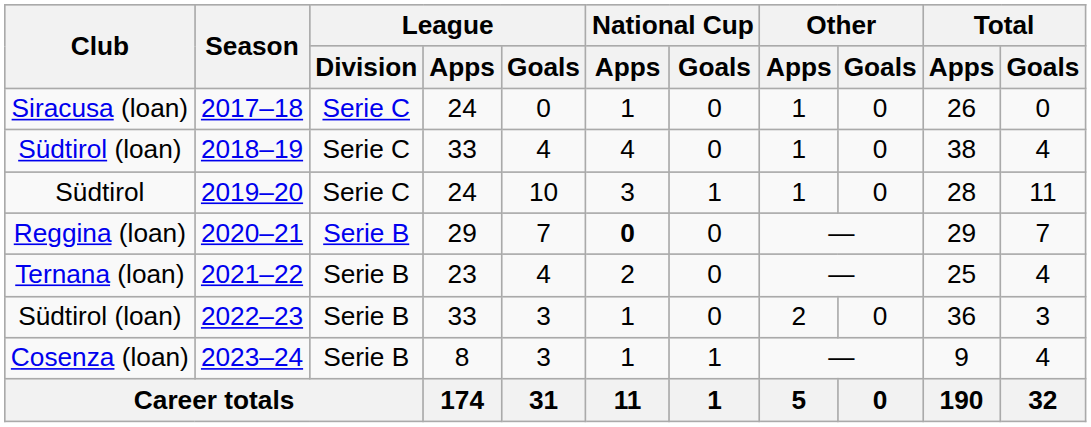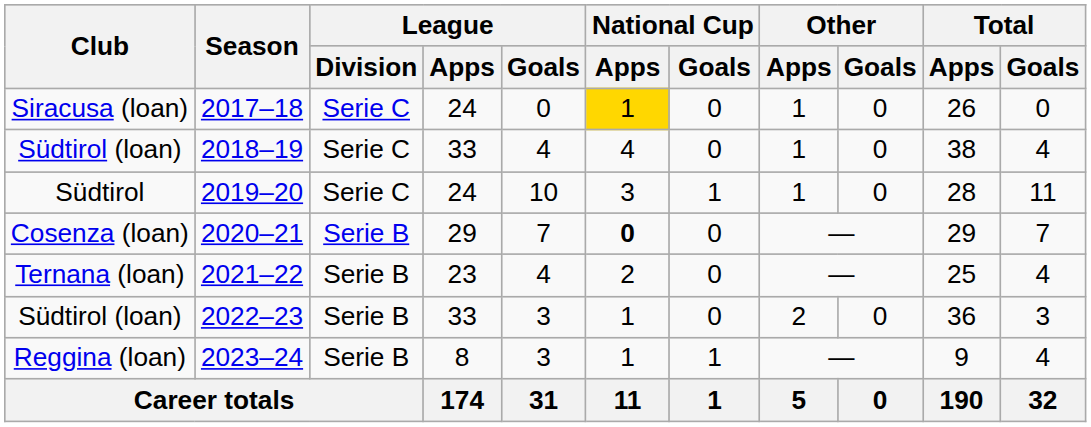 <table class="wikitable" style="text-align:center">
 <tr>
 <th rowspan="2">Club</th>
 <th rowspan="2">Season</th>
 <th colspan="3">League</th>
 <th colspan="2">National Cup</th>
 <th colspan="2">Other</th>
 <th colspan="2">Total</th>
 </tr>
 <tr>
 <th>Division</th>
 <th>Apps</th>
 <th>Goals</th>
 <th>Apps</th>
 <th>Goals</th>
 <th>Apps</th>
 <th>Goals</th>
 <th>Apps</th>
 <th>Goals</th>
 </tr>
 <tr>
 <td><a href='#'>Siracusa</a> (loan)</td>
 <td><a href='#'>2017–18</a></td>
 <td><a href='#'>Serie C</a></td>
 <td>24</td>
 <td>0</td>
-<td>1</td>
+<td style="background: gold;">1</td>
 <td>0</td>
 <td>1</td>
 <td>0</td>
 <td>26</td>
 <td>0</td>
 </tr>
 <tr>
 <td><a href='#'>Südtirol</a> (loan)</td>
 <td><a href='#'>2018–19</a></td>
 <td>Serie C</td>
 <td>33</td>
 <td>4</td>
 <td>4</td>
 <td>0</td>
 <td>1</td>
 <td>0</td>
 <td>38</td>
 <td>4</td>
 </tr>
 <tr>
 <td>Südtirol</td>
 <td><a href='#'>2019–20</a></td>
 <td>Serie C</td>
 <td>24</td>
 <td>10</td>
 <td>3</td>
 <td>1</td>
 <td>1</td>
 <td>0</td>
 <td>28</td>
 <td>11</td>
 </tr>
 <tr>
-<td><a href='#'>Reggina</a> (loan)</td>
+<td><a href='#'>Cosenza</a> (loan)</td>
 <td><a href='#'>2020–21</a></td>
 <td><a href='#'>Serie B</a></td>
 <td>29</td>
 <td>7</td>
 <td><strong>0</strong></td>
 <td>0</td>
 <td colspan="2">—</td>
 <td>29</td>
 <td>7</td>
 </tr>
 <tr>
 <td><a href='#'>Ternana</a> (loan)</td>
 <td><a href='#'>2021–22</a></td>
 <td>Serie B</td>
 <td>23</td>
 <td>4</td>
 <td>2</td>
 <td>0</td>
 <td colspan="2">—</td>
 <td>25</td>
 <td>4</td>
 </tr>
 <tr>
 <td>Südtirol (loan)</td>
 <td><a href='#'>2022–23</a></td>
 <td>Serie B</td>
 <td>33</td>
 <td>3</td>
 <td>1</td>
 <td>0</td>
 <td>2</td>
 <td>0</td>
 <td>36</td>
 <td>3</td>
 </tr>
 <tr>
-<td><a href='#'>Cosenza</a> (loan)</td>
+<td><a href='#'>Reggina</a> (loan)</td>
 <td><a href='#'>2023–24</a></td>
 <td>Serie B</td>
 <td>8</td>
 <td>3</td>
 <td>1</td>
 <td>1</td>
 <td colspan="2">—</td>
 <td>9</td>
 <td>4</td>
 </tr>
 <tr>
 <th colspan="3">Career totals</th>
 <th>174</th>
 <th>31</th>
 <th>11</th>
 <th>1</th>
 <th>5</th>
 <th>0</th>
 <th>190</th>
 <th>32</th>
 </tr>
 </table>
